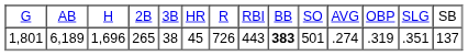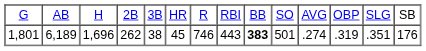 <table cellpadding=3 cellspacing=0 border=1 width=400>
 <tr align=center>
 <td><a href='#'>G</a></td>
 <td><a href='#'>AB</a></td>
 <td><a href='#'>H</a></td>
 <td><a href='#'>2B</a></td>
 <td><a href='#'>3B</a></td>
 <td><a href='#'>HR</a></td>
 <td><a href='#'>R</a></td>
 <td><a href='#'>RBI</a></td>
 <td><a href='#'>BB</a></td>
 <td><a href='#'>SO</a></td>
 <td><a href='#'>AVG</a></td>
 <td><a href='#'>OBP</a></td>
 <td><a href='#'>SLG</a></td>
 <td>SB</td>
 </tr>
 <tr align=center>
 <td>1,801</td>
 <td>6,189</td>
 <td>1,696</td>
-<td>265</td>
+<td>262</td>
 <td>38</td>
 <td>45</td>
-<td>726</td>
+<td>746</td>
 <td>443</td>
 <td><strong>383</strong></td>
 <td>501</td>
 <td>.274</td>
 <td>.319</td>
 <td>.351</td>
-<td>137</td>
+<td>176</td>
 </tr>
 </table>
